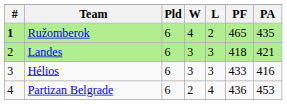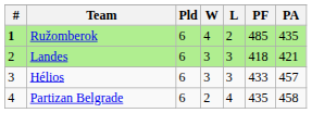 <table class=wikitable>
 <tr align=center>
 </tr>
 <tr>
 <th width=20>#</th>
 <th width=175>Team</th>
 <th width=20>Pld</th>
 <th width=20>W</th>
 <th width=20>L</th>
 <th width=30>PF</th>
 <th width=30>PA</th>
 </tr>
 <tr bgcolor=B0EE90>
 <td><strong>1</strong></td>
 <td align="left"> <a href='#'>Ružomberok</a></td>
 <td>6</td>
 <td>4</td>
 <td>2</td>
-<td>465</td>
+<td>485</td>
 <td>435</td>
 </tr>
 <tr bgcolor=B0EE90>
 <td>2</td>
 <td align="left"> <a href='#'>Landes</a></td>
 <td>6</td>
 <td>3</td>
 <td>3</td>
 <td>418</td>
 <td>421</td>
 </tr>
 <tr>
 <td>3</td>
 <td align="left"> <a href='#'>Hélios</a></td>
 <td>6</td>
 <td>3</td>
 <td>3</td>
 <td>433</td>
-<td>416</td>
+<td>457</td>
 </tr>
 <tr>
 <td>4</td>
 <td align="left"> <a href='#'>Partizan Belgrade</a></td>
 <td>6</td>
 <td>2</td>
 <td>4</td>
-<td>436</td>
-<td>453</td>
+<td>435</td>
+<td>458</td>
 </tr>
 </table>
